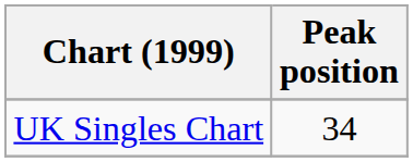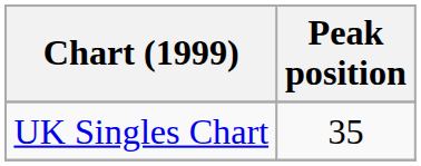 <table class="wikitable sortable">
 <tr>
 <th>Chart (1999)</th>
 <th>Peak<br>position</th>
 </tr>
 <tr>
 </tr>
 <tr>
 </tr>
 <tr>
 <td><a href='#'>UK Singles Chart</a></td>
-<td style="text-align:center;">34</td>
+<td style="text-align:center;">35</td>
 </tr>
 <tr>
 </tr>
 <tr>
 </tr>
 </table>
